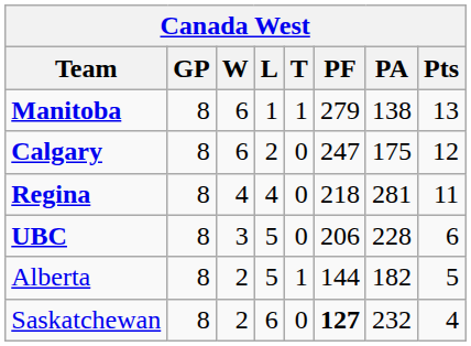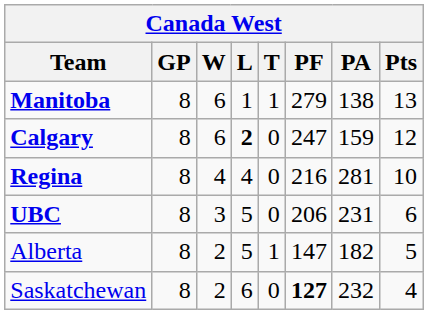 <table class="wikitable" align="left">
 <tr>
 <th colspan="8"><a href='#'>Canada West</a></th>
 </tr>
 <tr>
 <th>Team</th>
 <th>GP</th>
 <th>W</th>
 <th>L</th>
 <th>T</th>
 <th>PF</th>
 <th>PA</th>
 <th>Pts</th>
 </tr>
 <tr align="right">
 <td align="left"><strong><a href='#'>Manitoba</a></strong></td>
 <td>8</td>
 <td>6</td>
 <td>1</td>
 <td>1</td>
 <td>279</td>
 <td>138</td>
 <td>13</td>
 </tr>
 <tr align="right">
 <td align="left"><strong><a href='#'>Calgary</a></strong></td>
 <td>8</td>
 <td>6</td>
-<td>2</td>
+<td><strong>2</strong></td>
 <td>0</td>
 <td>247</td>
-<td>175</td>
+<td>159</td>
 <td>12</td>
 </tr>
 <tr align="right">
 <td align="left"><strong><a href='#'>Regina</a></strong></td>
 <td>8</td>
 <td>4</td>
 <td>4</td>
 <td>0</td>
-<td>218</td>
+<td>216</td>
 <td>281</td>
-<td>11</td>
+<td>10</td>
 </tr>
 <tr align="right">
 <td align="left"><strong><a href='#'>UBC</a></strong></td>
 <td>8</td>
 <td>3</td>
 <td>5</td>
 <td>0</td>
 <td>206</td>
-<td>228</td>
+<td>231</td>
 <td>6</td>
 </tr>
 <tr align="right">
 <td align="left"><a href='#'>Alberta</a></td>
 <td>8</td>
 <td>2</td>
 <td>5</td>
 <td>1</td>
-<td>144</td>
+<td>147</td>
 <td>182</td>
 <td>5</td>
 </tr>
 <tr align="right">
 <td align="left"><a href='#'>Saskatchewan</a></td>
 <td>8</td>
 <td>2</td>
 <td>6</td>
 <td>0</td>
 <td><strong>127</strong></td>
 <td>232</td>
 <td>4</td>
 </tr>
 </table>
